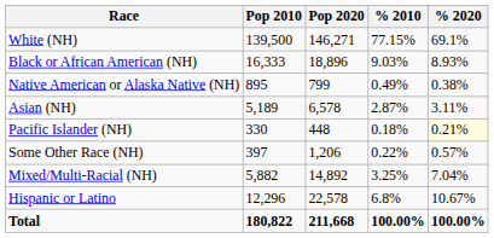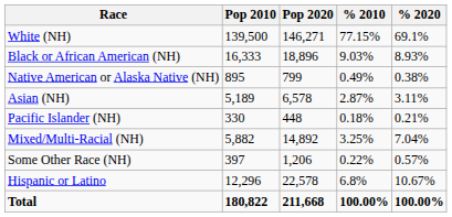 <table class="wikitable">
 <tr>
 <th>Race</th>
 <th>Pop 2010</th>
 <th>Pop 2020</th>
 <th>% 2010</th>
 <th>% 2020</th>
 </tr>
 <tr>
 <td><a href='#'>White</a> (NH)</td>
 <td>139,500</td>
 <td>146,271</td>
 <td>77.15%</td>
 <td>69.1%</td>
 </tr>
 <tr>
 <td><a href='#'>Black or African American</a> (NH)</td>
 <td>16,333</td>
 <td>18,896</td>
 <td>9.03%</td>
 <td>8.93%</td>
 </tr>
 <tr>
 <td><a href='#'>Native American</a> or <a href='#'>Alaska Native</a> (NH)</td>
 <td>895</td>
 <td>799</td>
 <td>0.49%</td>
 <td>0.38%</td>
 </tr>
 <tr>
 <td><a href='#'>Asian</a> (NH)</td>
 <td>5,189</td>
 <td>6,578</td>
 <td>2.87%</td>
 <td>3.11%</td>
 </tr>
 <tr>
 <td><a href='#'>Pacific Islander</a> (NH)</td>
 <td>330</td>
 <td>448</td>
 <td>0.18%</td>
-<td style="background: lightyellow;">0.21%</td>
+<td>0.21%</td>
+</tr>
+<tr>
+<td><a href='#'>Mixed/Multi-Racial</a> (NH)</td>
+<td>5,882</td>
+<td>14,892</td>
+<td>3.25%</td>
+<td>7.04%</td>
 </tr>
 <tr>
 <td>Some Other Race (NH)</td>
 <td>397</td>
 <td>1,206</td>
 <td>0.22%</td>
 <td>0.57%</td>
-</tr>
-<tr>
-<td><a href='#'>Mixed/Multi-Racial</a> (NH)</td>
-<td>5,882</td>
-<td>14,892</td>
-<td>3.25%</td>
-<td>7.04%</td>
 </tr>
 <tr>
 <td><a href='#'>Hispanic or Latino</a></td>
 <td>12,296</td>
 <td>22,578</td>
 <td>6.8%</td>
 <td>10.67%</td>
 </tr>
 <tr>
 <td><strong>Total</strong></td>
 <td><strong>180,822</strong></td>
 <td><strong>211,668</strong></td>
 <td><strong>100.00%</strong></td>
 <td><strong>100.00%</strong></td>
 </tr>
 </table>
